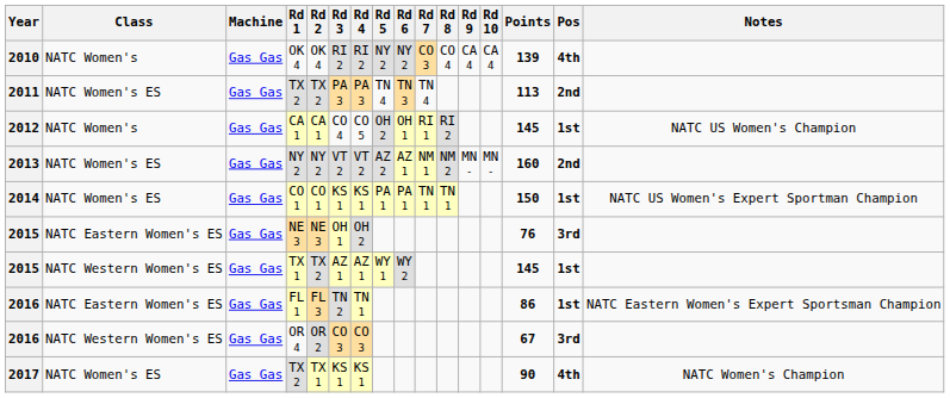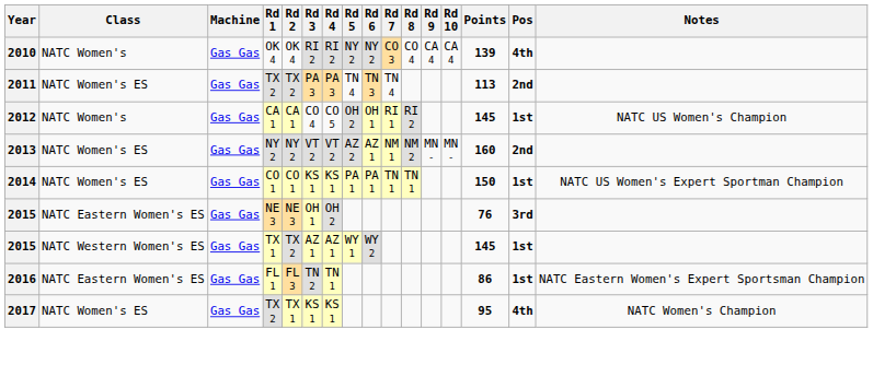 <table class="wikitable" style="text-align:center; font-size:95%">
 <tr valign="top">
 <th valign="middle">Year</th>
 <th valign="middle">Class</th>
 <th valign="middle">Machine</th>
 <th>Rd<br>1</th>
 <th>Rd<br>2</th>
 <th>Rd<br>3</th>
 <th>Rd<br>4</th>
 <th>Rd<br>5</th>
 <th>Rd<br>6</th>
 <th>Rd<br>7</th>
 <th>Rd<br>8</th>
 <th>Rd<br>9</th>
 <th>Rd<br>10</th>
 <th valign="middle">Points</th>
 <th valign="middle">Pos</th>
 <th valign="middle">Notes</th>
 </tr>
 <tr>
 <th>2010</th>
 <td align="left"> NATC Women's</td>
 <td><a href='#'>Gas Gas</a></td>
 <td>OK<br><small>4</small></td>
 <td>OK<br><small>4</small></td>
 <td style="background:#DFDFDF;">RI<br><small>2</small></td>
 <td style="background:#DFDFDF;">RI<br><small>2</small></td>
 <td style="background:#DFDFDF;">NY<br><small>2</small></td>
 <td style="background:#DFDFDF;">NY<br><small>2</small></td>
 <td style="background:#FFDF9F;">CO<br><small>3</small></td>
 <td>CO<br><small>4</small></td>
 <td>CA<br><small>4</small></td>
 <td>CA<br><small>4</small></td>
 <td><strong>139</strong></td>
 <td><strong>4th</strong></td>
 <td></td>
 </tr>
 <tr>
 <th>2011</th>
 <td align="left"> NATC Women's ES</td>
 <td><a href='#'>Gas Gas</a></td>
 <td style="background:#DFDFDF;">TX<br><small>2</small></td>
 <td style="background:#DFDFDF;">TX<br><small>2</small></td>
 <td style="background:#FFDF9F;">PA<br><small>3</small></td>
 <td style="background:#FFDF9F;">PA<br><small>3</small></td>
 <td>TN<br><small>4</small></td>
 <td style="background:#FFDF9F;">TN<br><small>3</small></td>
 <td>TN<br><small>4</small></td>
 <td></td>
 <td></td>
 <td></td>
 <td><strong>113</strong></td>
 <td><strong>2nd</strong></td>
 <td></td>
 </tr>
 <tr>
 <th>2012</th>
 <td align="left"> NATC Women's</td>
 <td><a href='#'>Gas Gas</a></td>
 <td style="background:#FFFFBF;">CA<br><small>1</small></td>
 <td style="background:#FFFFBF;">CA<br><small>1</small></td>
 <td>CO<br><small>4</small></td>
 <td>CO<br><small>5</small></td>
 <td style="background:#DFDFDF;">OH<br><small>2</small></td>
 <td style="background:#FFFFBF;">OH<br><small>1</small></td>
 <td style="background:#FFFFBF;">RI<br><small>1</small></td>
 <td style="background:#DFDFDF;">RI<br><small>2</small></td>
 <td></td>
 <td></td>
 <td><strong>145</strong></td>
 <td><strong>1st</strong></td>
 <td>NATC US Women's Champion</td>
 </tr>
 <tr>
 <th>2013</th>
 <td align="left"> NATC Women's ES</td>
 <td><a href='#'>Gas Gas</a></td>
 <td style="background:#DFDFDF;">NY<br><small>2</small></td>
 <td style="background:#DFDFDF;">NY<br><small>2</small></td>
 <td style="background:#DFDFDF;">VT<br><small>2</small></td>
 <td style="background:#DFDFDF;">VT<br><small>2</small></td>
 <td style="background:#DFDFDF;">AZ<br><small>2</small></td>
 <td style="background:#FFFFBF;">AZ<br><small>1</small></td>
 <td style="background:#FFFFBF;">NM<br><small>1</small></td>
 <td style="background:#DFDFDF;">NM<br><small>2</small></td>
 <td>MN<br><small>-</small></td>
 <td>MN<br><small>-</small></td>
 <td><strong>160</strong></td>
 <td><strong>2nd</strong></td>
 <td></td>
 </tr>
 <tr>
 <th>2014</th>
 <td align="left"> NATC Women's ES</td>
 <td><a href='#'>Gas Gas</a></td>
 <td style="background:#FFFFBF;">CO<br><small>1</small></td>
 <td style="background:#FFFFBF;">CO<br><small>1</small></td>
 <td style="background:#FFFFBF;">KS<br><small>1</small></td>
 <td style="background:#FFFFBF;">KS<br><small>1</small></td>
 <td style="background:#FFFFBF;">PA<br><small>1</small></td>
 <td style="background:#FFFFBF;">PA<br><small>1</small></td>
 <td style="background:#FFFFBF;">TN<br><small>1</small></td>
 <td style="background:#FFFFBF;">TN<br><small>1</small></td>
 <td></td>
 <td></td>
 <td><strong>150</strong></td>
 <td><strong>1st</strong></td>
 <td>NATC US Women's Expert Sportman Champion</td>
 </tr>
 <tr>
 <th>2015</th>
 <td align="left"> NATC Eastern Women's ES</td>
 <td><a href='#'>Gas Gas</a></td>
 <td style="background:#FFDF9F;">NE<br><small>3</small></td>
 <td style="background:#FFDF9F;">NE<br><small>3</small></td>
 <td style="background:#FFFFBF;">OH<br><small>1</small></td>
 <td style="background:#DFDFDF;">OH<br><small>2</small></td>
 <td></td>
 <td></td>
 <td></td>
 <td></td>
 <td></td>
 <td></td>
 <td><strong>76</strong></td>
 <td><strong>3rd</strong></td>
 <td></td>
 </tr>
 <tr>
 <th>2015</th>
 <td align="left"> NATC Western Women's ES</td>
 <td><a href='#'>Gas Gas</a></td>
 <td style="background:#FFFFBF;">TX<br><small>1</small></td>
 <td style="background:#DFDFDF;">TX<br><small>2</small></td>
 <td style="background:#FFFFBF;">AZ<br><small>1</small></td>
 <td style="background:#FFFFBF;">AZ<br><small>1</small></td>
 <td style="background:#FFFFBF;">WY<br><small>1</small></td>
 <td style="background:#DFDFDF;">WY<br><small>2</small></td>
 <td></td>
 <td></td>
 <td></td>
 <td></td>
 <td><strong>145</strong></td>
 <td><strong>1st</strong></td>
 <td></td>
 </tr>
 <tr>
 <th>2016</th>
 <td align="left"> NATC Eastern Women's ES</td>
 <td><a href='#'>Gas Gas</a></td>
 <td style="background:#FFFFBF;">FL<br><small>1</small></td>
 <td style="background:#FFDF9F;">FL<br><small>3</small></td>
 <td style="background:#DFDFDF;">TN<br><small>2</small></td>
 <td style="background:#FFFFBF;">TN<br><small>1</small></td>
 <td></td>
 <td></td>
 <td></td>
 <td></td>
 <td></td>
 <td></td>
 <td><strong>86</strong></td>
 <td><strong>1st</strong></td>
 <td>NATC Eastern Women's Expert Sportsman Champion</td>
 </tr>
 <tr>
-<th>2016</th>
-<td align="left"> NATC Western Women's ES</td>
-<td><a href='#'>Gas Gas</a></td>
-<td>OR<br><small>4</small></td>
-<td style="background:#DFDFDF;">OR<br><small>2</small></td>
-<td style="background:#FFDF9F;">CO<br><small>3</small></td>
-<td style="background:#FFDF9F;">CO<br><small>3</small></td>
-<td></td>
-<td></td>
-<td></td>
-<td></td>
-<td></td>
-<td></td>
-<td><strong>67</strong></td>
-<td><strong>3rd</strong></td>
-<td></td>
-</tr>
-<tr>
 <th>2017</th>
 <td align="left"> NATC Women's ES</td>
 <td><a href='#'>Gas Gas</a></td>
 <td style="background:#DFDFDF;">TX<br><small>2</small></td>
 <td style="background:#FFFFBF;">TX<br><small>1</small></td>
 <td style="background:#FFFFBF;">KS<br><small>1</small></td>
 <td style="background:#FFFFBF;">KS<br><small>1</small></td>
 <td></td>
 <td></td>
 <td></td>
 <td></td>
 <td></td>
 <td></td>
-<td><strong>90</strong></td>
+<td><strong>95</strong></td>
 <td><strong>4th</strong></td>
 <td>NATC Women's Champion</td>
 </tr>
 </table>
